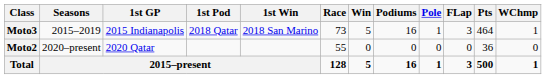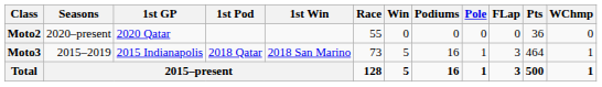 <table class="wikitable" style=text-align:right>
 <tr>
 <th>Class</th>
 <th>Seasons</th>
 <th>1st GP</th>
 <th>1st Pod</th>
 <th>1st Win</th>
 <th>Race</th>
 <th>Win</th>
 <th>Podiums</th>
 <th><a href='#'>Pole</a></th>
 <th>FLap</th>
 <th>Pts</th>
 <th>WChmp</th>
 </tr>
 <tr>
+<th>Moto2</th>
+<td>2020–present</td>
+<td align="left"><a href='#'>2020 Qatar</a></td>
+<td align="left"></td>
+<td align="left"></td>
+<td>55</td>
+<td>0</td>
+<td>0</td>
+<td>0</td>
+<td>0</td>
+<td>36</td>
+<td>0</td>
+</tr>
+<tr>
 <th>Moto3</th>
 <td>2015–2019</td>
 <td align="left"><a href='#'>2015 Indianapolis</a></td>
 <td align="left"><a href='#'>2018 Qatar</a></td>
 <td align="left"><a href='#'>2018 San Marino</a></td>
 <td>73</td>
 <td>5</td>
 <td>16</td>
 <td>1</td>
 <td>3</td>
 <td>464</td>
 <td>1</td>
 </tr>
 <tr>
-<th>Moto2</th>
-<td>2020–present</td>
-<td align="left"><a href='#'>2020 Qatar</a></td>
-<td align="left"></td>
-<td align="left"></td>
-<td>55</td>
-<td>0</td>
-<td>0</td>
-<td>0</td>
-<td>0</td>
-<td>36</td>
-<td>0</td>
-</tr>
-<tr>
 <th>Total</th>
 <th colspan="4">2015–present</th>
 <td><strong>128</strong></td>
 <td><strong>5</strong></td>
 <td><strong>16</strong></td>
 <td><strong>1</strong></td>
 <td><strong>3</strong></td>
 <td><strong>500</strong></td>
 <td><strong>1</strong></td>
 </tr>
 </table>
